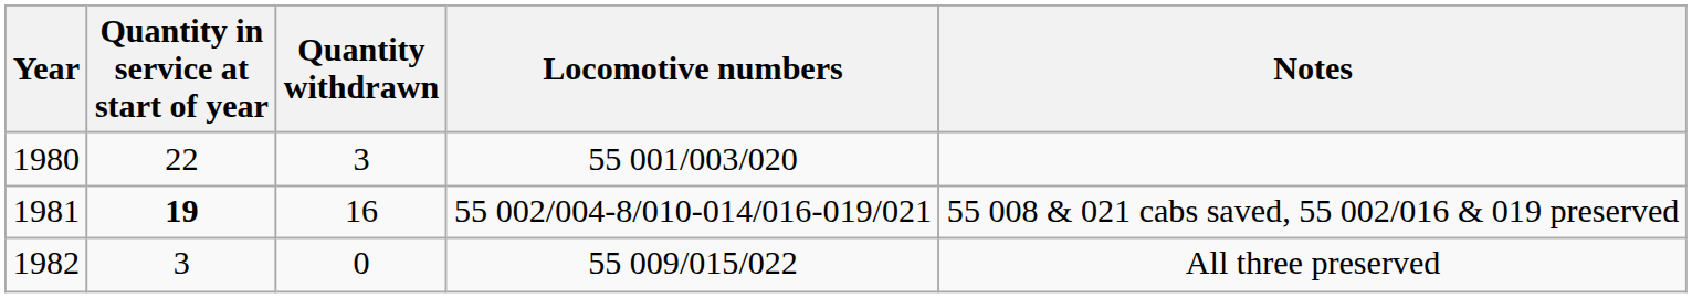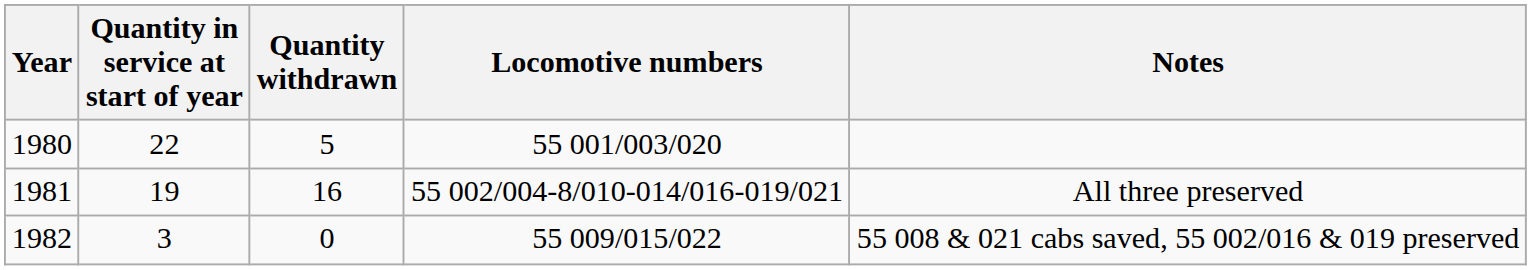 <table class=wikitable style=text-align:center>
 <tr>
 <th>Year</th>
 <th>Quantity in<br>service at<br>start of year</th>
 <th>Quantity<br>withdrawn</th>
 <th>Locomotive numbers</th>
 <th>Notes</th>
 </tr>
 <tr>
 <td>1980</td>
 <td>22</td>
-<td>3</td>
+<td>5</td>
 <td>55 001/003/020</td>
 <td></td>
 </tr>
 <tr>
 <td>1981</td>
-<td><strong>19</strong></td>
+<td>19</td>
 <td>16</td>
 <td>55 002/004-8/010-014/016-019/021</td>
-<td>55 008 & 021 cabs saved, 55 002/016 & 019 preserved</td>
+<td>All three preserved</td>
 </tr>
 <tr>
 <td>1982</td>
 <td>3</td>
 <td>0</td>
 <td>55 009/015/022</td>
-<td>All three preserved</td>
+<td>55 008 & 021 cabs saved, 55 002/016 & 019 preserved</td>
 </tr>
 </table>
